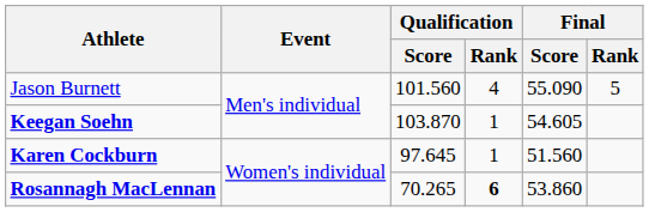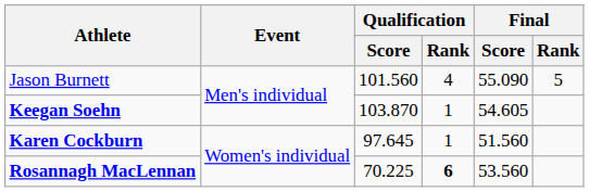 <table class="wikitable" style="font-size:90%">
 <tr>
 <th rowspan=2>Athlete</th>
 <th rowspan=2>Event</th>
 <th colspan=2>Qualification</th>
 <th colspan=2>Final</th>
 </tr>
 <tr>
 <th>Score</th>
 <th>Rank</th>
 <th>Score</th>
 <th>Rank</th>
 </tr>
 <tr align=center>
 <td align=left><a href='#'>Jason Burnett</a></td>
 <td rowspan=2 align=left><a href='#'>Men's individual</a></td>
 <td>101.560</td>
 <td>4</td>
 <td>55.090</td>
 <td>5</td>
 </tr>
 <tr align=center>
 <td align=left><strong><a href='#'>Keegan Soehn</a></strong></td>
 <td>103.870</td>
 <td>1</td>
 <td>54.605</td>
 <td></td>
 </tr>
 <tr align=center>
 <td align=left><strong><a href='#'>Karen Cockburn</a></strong></td>
 <td align=left rowspan=2><a href='#'>Women's individual</a></td>
 <td>97.645</td>
 <td>1</td>
 <td>51.560</td>
 <td></td>
 </tr>
 <tr align=center>
 <td align=left><strong><a href='#'>Rosannagh MacLennan</a></strong></td>
-<td>70.265</td>
+<td>70.225</td>
 <td><strong>6</strong></td>
-<td>53.860</td>
+<td>53.560</td>
 <td></td>
 </tr>
 </table>
